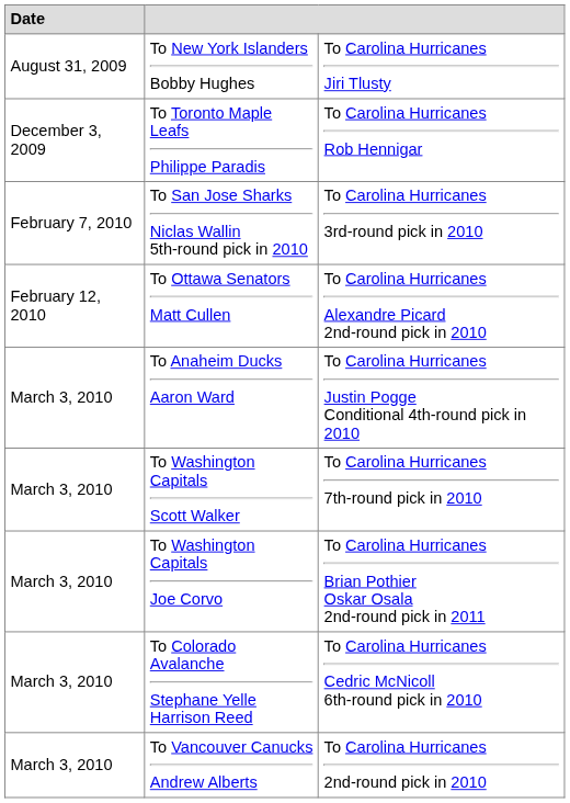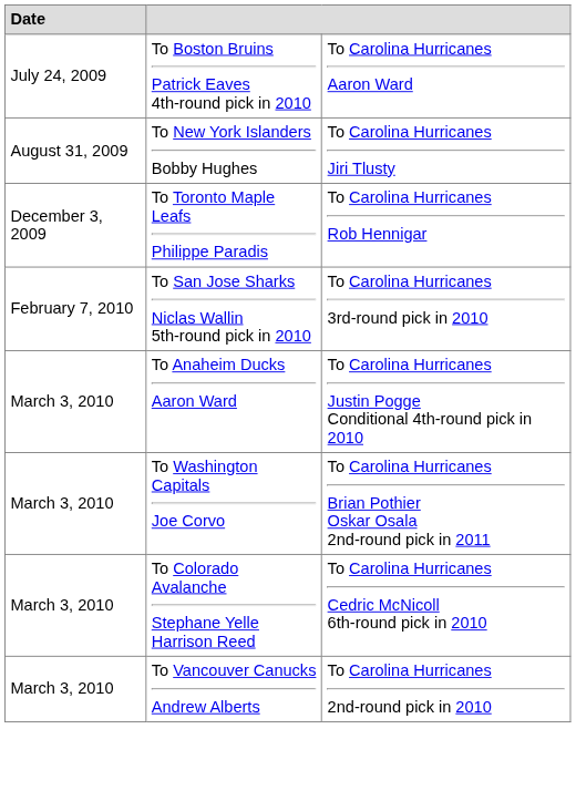 <table border="1"  cellpadding="5" style="border-collapse:collapse; width:90%;">
 <tr style="background:#ddd;">
 <td><strong>Date</strong></td>
 <th colspan="2"></th>
+</tr>
+<tr>
+<td>July 24, 2009</td>
+<td valign="top">To <a href='#'>Boston Bruins</a> <hr><a href='#'>Patrick Eaves</a><br>4th-round pick in <a href='#'>2010</a></td>
+<td valign="top">To <a href='#'>Carolina Hurricanes</a> <hr><a href='#'>Aaron Ward</a></td>
 </tr>
 <tr>
 <td>August 31, 2009</td>
 <td valign="top">To <a href='#'>New York Islanders</a> <hr>Bobby Hughes</td>
 <td valign="top">To <a href='#'>Carolina Hurricanes</a> <hr><a href='#'>Jiri Tlusty</a></td>
 </tr>
 <tr>
 <td>December 3, 2009</td>
 <td valign="top">To <a href='#'>Toronto Maple Leafs</a> <hr><a href='#'>Philippe Paradis</a></td>
 <td valign="top">To <a href='#'>Carolina Hurricanes</a> <hr><a href='#'>Rob Hennigar</a></td>
 </tr>
 <tr>
 <td>February 7, 2010</td>
 <td valign="top">To <a href='#'>San Jose Sharks</a> <hr><a href='#'>Niclas Wallin</a><br>5th-round pick in <a href='#'>2010</a></td>
 <td valign="top">To <a href='#'>Carolina Hurricanes</a> <hr>3rd-round pick in <a href='#'>2010</a></td>
 </tr>
 <tr>
-<td>February 12, 2010</td>
-<td valign="top">To <a href='#'>Ottawa Senators</a> <hr><a href='#'>Matt Cullen</a></td>
-<td valign="top">To <a href='#'>Carolina Hurricanes</a> <hr><a href='#'>Alexandre Picard</a><br>2nd-round pick in <a href='#'>2010</a></td>
-</tr>
-<tr>
 <td>March 3, 2010</td>
 <td valign="top">To <a href='#'>Anaheim Ducks</a> <hr><a href='#'>Aaron Ward</a></td>
 <td valign="top">To <a href='#'>Carolina Hurricanes</a> <hr><a href='#'>Justin Pogge</a><br>Conditional 4th-round pick in <a href='#'>2010</a></td>
-</tr>
-<tr>
-<td>March 3, 2010</td>
-<td valign="top">To <a href='#'>Washington Capitals</a> <hr><a href='#'>Scott Walker</a></td>
-<td valign="top">To <a href='#'>Carolina Hurricanes</a> <hr>7th-round pick in <a href='#'>2010</a></td>
 </tr>
 <tr>
 <td>March 3, 2010</td>
 <td valign="top">To <a href='#'>Washington Capitals</a> <hr><a href='#'>Joe Corvo</a></td>
 <td valign="top">To <a href='#'>Carolina Hurricanes</a> <hr><a href='#'>Brian Pothier</a><br><a href='#'>Oskar Osala</a><br>2nd-round pick in <a href='#'>2011</a></td>
 </tr>
 <tr>
 <td>March 3, 2010</td>
 <td valign="top">To <a href='#'>Colorado Avalanche</a> <hr><a href='#'>Stephane Yelle</a><br><a href='#'>Harrison Reed</a></td>
 <td valign="top">To <a href='#'>Carolina Hurricanes</a> <hr><a href='#'>Cedric McNicoll</a><br>6th-round pick in <a href='#'>2010</a></td>
 </tr>
 <tr>
 <td>March 3, 2010</td>
 <td valign="top">To <a href='#'>Vancouver Canucks</a> <hr><a href='#'>Andrew Alberts</a></td>
 <td valign="top">To <a href='#'>Carolina Hurricanes</a> <hr>2nd-round pick in <a href='#'>2010</a></td>
 </tr>
 </table>
